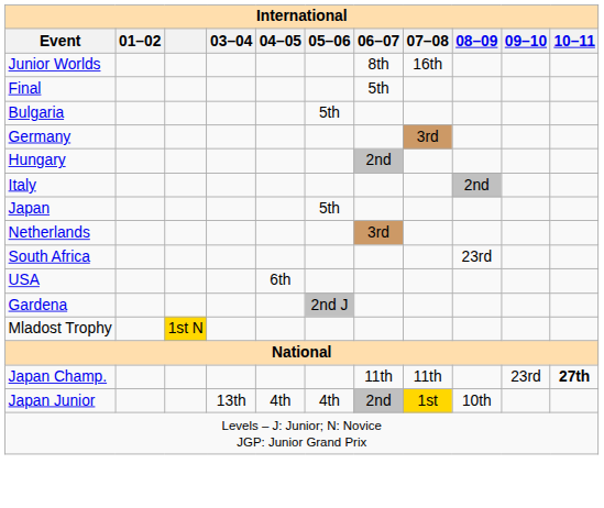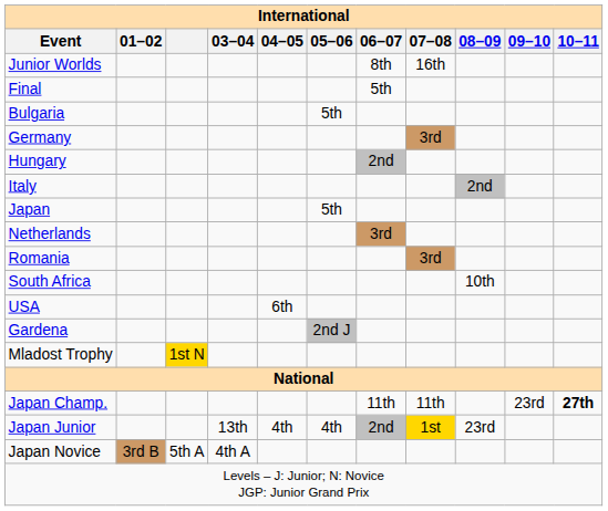 <table class="wikitable" style="text-align:center">
 <tr>
 <th colspan="11" style="background-color: #ffdead" align="center">International</th>
 </tr>
 <tr>
 <th>Event</th>
 <th>01–02</th>
 <th></th>
 <th>03–04</th>
 <th>04–05</th>
 <th>05–06</th>
 <th>06–07</th>
 <th>07–08</th>
 <th><a href='#'>08–09</a></th>
 <th><a href='#'>09–10</a></th>
 <th><a href='#'>10–11</a></th>
 </tr>
 <tr>
 <td align=left><a href='#'>Junior Worlds</a></td>
 <td></td>
 <td></td>
 <td></td>
 <td></td>
 <td></td>
 <td>8th</td>
 <td>16th</td>
 <td></td>
 <td></td>
 <td></td>
 </tr>
 <tr>
 <td align=left> <a href='#'>Final</a></td>
 <td></td>
 <td></td>
 <td></td>
 <td></td>
 <td></td>
 <td>5th</td>
 <td></td>
 <td></td>
 <td></td>
 <td></td>
 </tr>
 <tr>
 <td align=left> <a href='#'>Bulgaria</a></td>
 <td></td>
 <td></td>
 <td></td>
 <td></td>
 <td>5th</td>
 <td></td>
 <td></td>
 <td></td>
 <td></td>
 <td></td>
 </tr>
 <tr>
 <td align=left> <a href='#'>Germany</a></td>
 <td></td>
 <td></td>
 <td></td>
 <td></td>
 <td></td>
 <td></td>
 <td bgcolor=cc9966>3rd</td>
 <td></td>
 <td></td>
 <td></td>
 </tr>
 <tr>
 <td align=left> <a href='#'>Hungary</a></td>
 <td></td>
 <td></td>
 <td></td>
 <td></td>
 <td></td>
 <td bgcolor=silver>2nd</td>
 <td></td>
 <td></td>
 <td></td>
 <td></td>
 </tr>
 <tr>
 <td align=left> <a href='#'>Italy</a></td>
 <td></td>
 <td></td>
 <td></td>
 <td></td>
 <td></td>
 <td></td>
 <td></td>
 <td bgcolor=silver>2nd</td>
 <td></td>
 <td></td>
 </tr>
 <tr>
 <td align=left> <a href='#'>Japan</a></td>
 <td></td>
 <td></td>
 <td></td>
 <td></td>
 <td>5th</td>
 <td></td>
 <td></td>
 <td></td>
 <td></td>
 <td></td>
 </tr>
 <tr>
 <td align=left> <a href='#'>Netherlands</a></td>
 <td></td>
 <td></td>
 <td></td>
 <td></td>
 <td></td>
 <td bgcolor=cc9966>3rd</td>
 <td></td>
 <td></td>
 <td></td>
 <td></td>
 </tr>
 <tr>
+<td align=left> <a href='#'>Romania</a></td>
+<td></td>
+<td></td>
+<td></td>
+<td></td>
+<td></td>
+<td></td>
+<td bgcolor=cc9966>3rd</td>
+<td></td>
+<td></td>
+<td></td>
+</tr>
+<tr>
 <td align=left> <a href='#'>South Africa</a></td>
 <td></td>
 <td></td>
 <td></td>
 <td></td>
 <td></td>
 <td></td>
 <td></td>
-<td>23rd</td>
+<td>10th</td>
 <td></td>
 <td></td>
 </tr>
 <tr>
 <td align=left> <a href='#'>USA</a></td>
 <td></td>
 <td></td>
 <td></td>
 <td>6th</td>
 <td></td>
 <td></td>
 <td></td>
 <td></td>
 <td></td>
 <td></td>
 </tr>
 <tr>
 <td align=left><a href='#'>Gardena</a></td>
 <td></td>
 <td></td>
 <td></td>
 <td></td>
 <td bgcolor=silver>2nd J</td>
 <td></td>
 <td></td>
 <td></td>
 <td></td>
 <td></td>
 </tr>
 <tr>
 <td align=left>Mladost Trophy</td>
 <td></td>
 <td bgcolor="gold">1st N</td>
 <td></td>
 <td></td>
 <td></td>
 <td></td>
 <td></td>
 <td></td>
 <td></td>
 <td></td>
 </tr>
 <tr>
 <th colspan="11" style="background-color: #ffdead" align="center">National</th>
 </tr>
 <tr>
 <td align=left><a href='#'>Japan Champ.</a></td>
 <td></td>
 <td></td>
 <td></td>
 <td></td>
 <td></td>
 <td>11th</td>
 <td>11th</td>
 <td></td>
 <td>23rd</td>
 <td><strong>27th</strong></td>
 </tr>
 <tr>
 <td align=left><a href='#'>Japan Junior</a></td>
 <td></td>
 <td></td>
 <td>13th</td>
 <td>4th</td>
 <td>4th</td>
 <td bgcolor=silver>2nd</td>
 <td bgcolor=gold>1st</td>
-<td>10th</td>
+<td>23rd</td>
+<td></td>
+<td></td>
+</tr>
+<tr>
+<td align=left>Japan Novice</td>
+<td bgcolor=cc9966>3rd B</td>
+<td>5th A</td>
+<td>4th A</td>
+<td></td>
+<td></td>
+<td></td>
+<td></td>
+<td></td>
 <td></td>
 <td></td>
 </tr>
 <tr>
 <td colspan="11" align="center"><small> Levels – J: Junior; N: Novice <br> JGP: Junior Grand Prix </small></td>
 </tr>
 </table>
